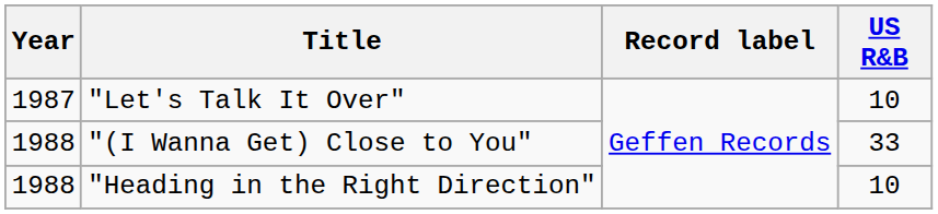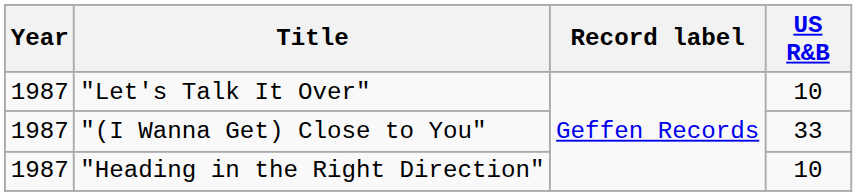 <table class="wikitable">
 <tr>
 <th>Year</th>
 <th>Title</th>
 <th>Record label</th>
 <th width=40><a href='#'>US R&B</a><br></th>
 </tr>
 <tr>
 <td>1987</td>
 <td>"Let's Talk It Over"</td>
 <td rowspan="3"><a href='#'>Geffen Records</a></td>
 <td style="text-align:center;">10</td>
 </tr>
 <tr>
-<td>1988</td>
+<td>1987</td>
 <td>"(I Wanna Get) Close to You"</td>
 <td style="text-align:center;">33</td>
 </tr>
 <tr>
-<td>1988</td>
+<td>1987</td>
 <td>"Heading in the Right Direction"</td>
 <td style="text-align:center;">10</td>
 </tr>
 </table>
